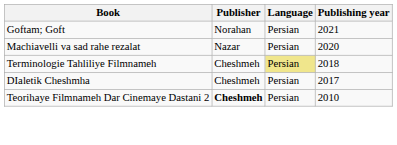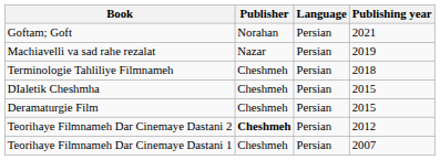 <table class="wikitable">
 <tr>
 <th>Book</th>
 <th>Publisher</th>
 <th>Language</th>
 <th>Publishing year</th>
 </tr>
 <tr>
 <td>Goftam; Goft</td>
 <td>Norahan</td>
 <td>Persian</td>
 <td>2021</td>
 </tr>
 <tr>
 <td>Machiavelli va sad rahe rezalat</td>
 <td>Nazar</td>
 <td>Persian</td>
-<td>2020</td>
+<td>2019</td>
 </tr>
 <tr>
 <td>Terminologie Tahliliye Filmnameh</td>
 <td>Cheshmeh</td>
-<td style="background: khaki;">Persian</td>
+<td>Persian</td>
 <td>2018</td>
 </tr>
 <tr>
 <td>DIaletik Cheshmha</td>
 <td>Cheshmeh</td>
 <td>Persian</td>
-<td>2017</td>
+<td>2015</td>
+</tr>
+<tr>
+<td>Deramaturgie Film</td>
+<td>Cheshmeh</td>
+<td>Persian</td>
+<td>2015</td>
 </tr>
 <tr>
 <td>Teorihaye Filmnameh Dar Cinemaye Dastani 2</td>
 <td><strong>Cheshmeh</strong></td>
 <td>Persian</td>
-<td>2010</td>
+<td>2012</td>
+</tr>
+<tr>
+<td>Teorihaye Filmnameh Dar Cinemaye Dastani 1</td>
+<td>Cheshmeh</td>
+<td>Persian</td>
+<td>2007</td>
 </tr>
 </table>
